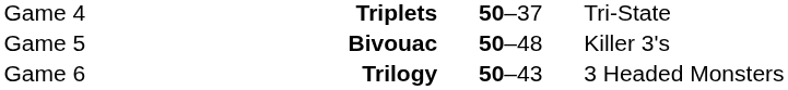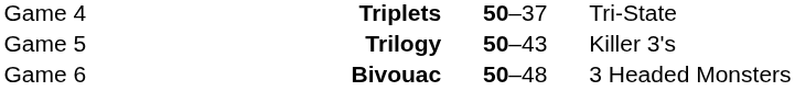 <table style="width:100%;" cellspacing="1">
 <tr>
 <th width=15%></th>
 <th width=25%></th>
 <th width=10%></th>
 <th width=25%></th>
 </tr>
 <tr style=font-size:90%>
 <td align=right>Game 4</td>
 <td align=right><strong>Triplets</strong></td>
 <td align=center><strong>50</strong>–37</td>
 <td>Tri-State</td>
 <td></td>
 </tr>
 <tr style=font-size:90%>
 <td align=right>Game 5</td>
-<td align=right><strong>Bivouac</strong></td>
-<td align=center><strong>50</strong>–48</td>
+<td align=right><strong>Trilogy</strong></td>
+<td align=center><strong>50</strong>–43</td>
 <td>Killer 3's</td>
 <td></td>
 </tr>
 <tr style=font-size:90%>
 <td align=right>Game 6</td>
-<td align=right><strong>Trilogy</strong></td>
-<td align=center><strong>50</strong>–43</td>
+<td align=right><strong>Bivouac</strong></td>
+<td align=center><strong>50</strong>–48</td>
 <td>3 Headed Monsters</td>
 <td></td>
 </tr>
 </table>
